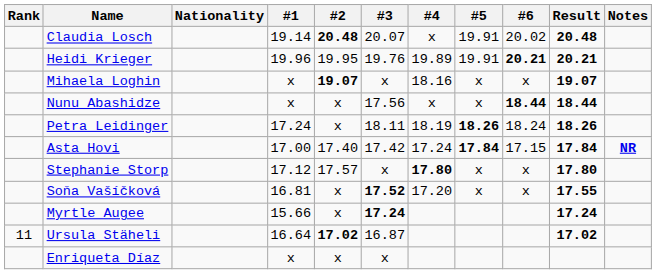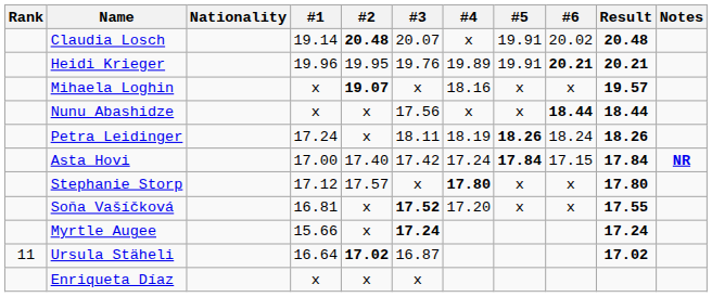 <table class="wikitable sortable" style="text-align:center">
 <tr>
 <th>Rank</th>
 <th>Name</th>
 <th>Nationality</th>
 <th>#1</th>
 <th>#2</th>
 <th>#3</th>
 <th>#4</th>
 <th>#5</th>
 <th>#6</th>
 <th>Result</th>
 <th>Notes</th>
 </tr>
 <tr>
 <td></td>
 <td align="left"><a href='#'>Claudia Losch</a></td>
 <td align=left></td>
 <td>19.14</td>
 <td><strong>20.48</strong></td>
 <td>20.07</td>
 <td>x</td>
 <td>19.91</td>
 <td>20.02</td>
 <td><strong>20.48</strong></td>
 <td></td>
 </tr>
 <tr>
 <td></td>
 <td align="left"><a href='#'>Heidi Krieger</a></td>
 <td align=left></td>
 <td>19.96</td>
 <td>19.95</td>
 <td>19.76</td>
 <td>19.89</td>
 <td>19.91</td>
 <td><strong>20.21</strong></td>
 <td><strong>20.21</strong></td>
 <td></td>
 </tr>
 <tr>
 <td></td>
 <td align="left"><a href='#'>Mihaela Loghin</a></td>
 <td align=left></td>
 <td>x</td>
 <td><strong>19.07</strong></td>
 <td>x</td>
 <td>18.16</td>
 <td>x</td>
 <td>x</td>
-<td><strong>19.07</strong></td>
+<td><strong>19.57</strong></td>
 <td></td>
 </tr>
 <tr>
 <td></td>
 <td align="left"><a href='#'>Nunu Abashidze</a></td>
 <td align=left></td>
 <td>x</td>
 <td>x</td>
 <td>17.56</td>
 <td>x</td>
 <td>x</td>
 <td><strong>18.44</strong></td>
 <td><strong>18.44</strong></td>
 <td></td>
 </tr>
 <tr>
 <td></td>
 <td align="left"><a href='#'>Petra Leidinger</a></td>
 <td align=left></td>
 <td>17.24</td>
 <td>x</td>
 <td>18.11</td>
 <td>18.19</td>
 <td><strong>18.26</strong></td>
 <td>18.24</td>
 <td><strong>18.26</strong></td>
 <td></td>
 </tr>
 <tr>
 <td></td>
 <td align="left"><a href='#'>Asta Hovi</a></td>
 <td align=left></td>
 <td>17.00</td>
 <td>17.40</td>
 <td>17.42</td>
 <td>17.24</td>
 <td><strong>17.84</strong></td>
 <td>17.15</td>
 <td><strong>17.84</strong></td>
 <td><strong><a href='#'>NR</a></strong></td>
 </tr>
 <tr>
 <td></td>
 <td align="left"><a href='#'>Stephanie Storp</a></td>
 <td align=left></td>
 <td>17.12</td>
 <td>17.57</td>
 <td>x</td>
 <td><strong>17.80</strong></td>
 <td>x</td>
 <td>x</td>
 <td><strong>17.80</strong></td>
 <td></td>
 </tr>
 <tr>
 <td></td>
 <td align="left"><a href='#'>Soňa Vašíčková</a></td>
 <td align=left></td>
 <td>16.81</td>
 <td>x</td>
 <td><strong>17.52</strong></td>
 <td>17.20</td>
 <td>x</td>
 <td>x</td>
 <td><strong>17.55</strong></td>
 <td></td>
 </tr>
 <tr>
 <td></td>
 <td align="left"><a href='#'>Myrtle Augee</a></td>
 <td align=left></td>
 <td>15.66</td>
 <td>x</td>
 <td><strong>17.24</strong></td>
 <td></td>
 <td></td>
 <td></td>
 <td><strong>17.24</strong></td>
 <td></td>
 </tr>
 <tr>
 <td>11</td>
 <td align="left"><a href='#'>Ursula Stäheli</a></td>
 <td align=left></td>
 <td>16.64</td>
 <td><strong>17.02</strong></td>
 <td>16.87</td>
 <td></td>
 <td></td>
 <td></td>
 <td><strong>17.02</strong></td>
 <td></td>
 </tr>
 <tr>
 <td></td>
 <td align="left"><a href='#'>Enriqueta Díaz</a></td>
 <td align=left></td>
 <td>x</td>
 <td>x</td>
 <td>x</td>
 <td></td>
 <td></td>
 <td></td>
 <td><strong></strong></td>
 <td></td>
 </tr>
 </table>
